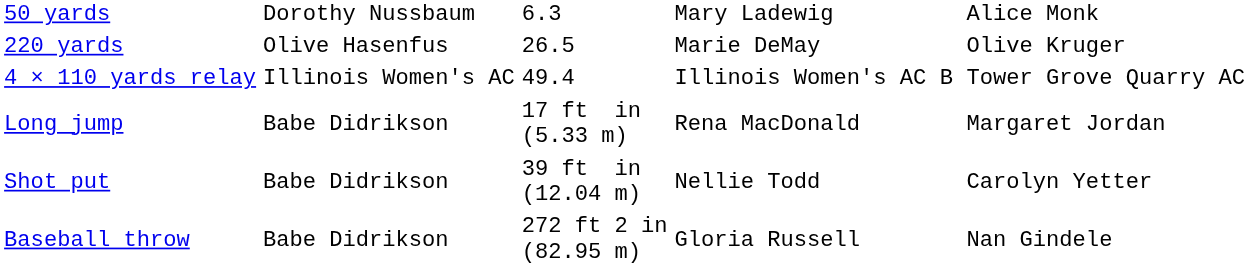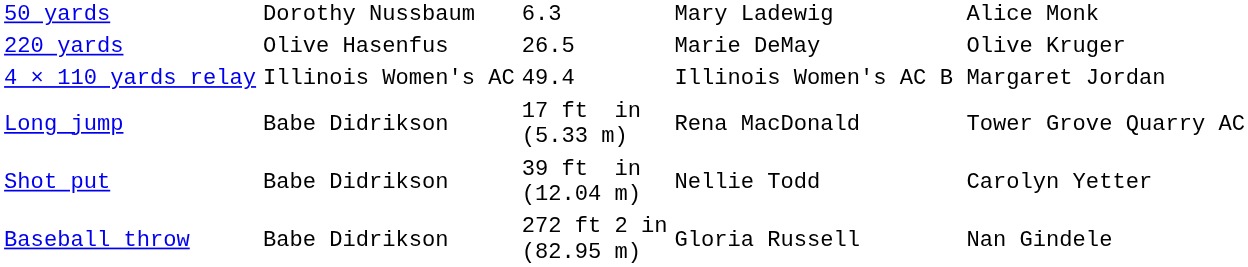 <table>
 <tr>
 <td><a href='#'>50 yards</a></td>
 <td>Dorothy Nussbaum</td>
 <td>6.3</td>
 <td>Mary Ladewig</td>
 <td></td>
 <td>Alice Monk</td>
 <td></td>
 </tr>
 <tr>
 <td><a href='#'>220 yards</a></td>
 <td>Olive Hasenfus</td>
 <td>26.5</td>
 <td>Marie DeMay</td>
 <td></td>
 <td>Olive Kruger</td>
 <td></td>
 </tr>
 <tr>
 <td><a href='#'>4 × 110 yards relay</a></td>
 <td>Illinois Women's AC</td>
 <td>49.4</td>
 <td>Illinois Women's AC B</td>
 <td></td>
-<td>Tower Grove Quarry AC</td>
+<td>Margaret Jordan</td>
 <td></td>
 </tr>
 <tr>
 <td><a href='#'>Long jump</a></td>
 <td>Babe Didrikson</td>
 <td>17 ft  in<br>(5.33 m)</td>
 <td>Rena MacDonald</td>
 <td></td>
-<td>Margaret Jordan</td>
+<td>Tower Grove Quarry AC</td>
 <td></td>
 </tr>
 <tr>
 <td><a href='#'>Shot put</a></td>
 <td>Babe Didrikson</td>
 <td>39 ft  in<br>(12.04 m)</td>
 <td>Nellie Todd</td>
 <td></td>
 <td>Carolyn Yetter</td>
 <td></td>
 </tr>
 <tr>
 <td><a href='#'>Baseball throw</a></td>
 <td>Babe Didrikson</td>
 <td>272 ft 2 in<br>(82.95 m)</td>
 <td>Gloria Russell</td>
 <td></td>
 <td>Nan Gindele</td>
 <td></td>
 </tr>
 </table>
